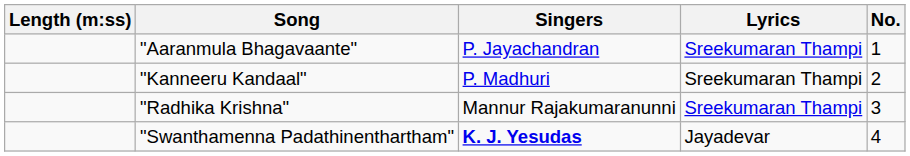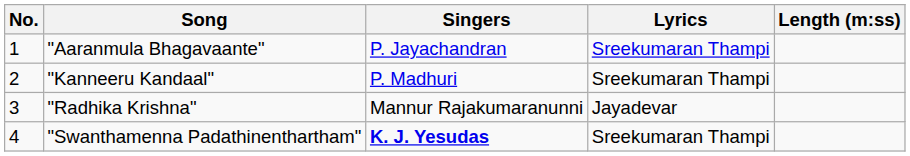 <table class="wikitable" style="font-size:95%;">
 <tr>
-<th>Length (m:ss)</th>
+<th>No.</th>
 <th>Song</th>
 <th>Singers</th>
 <th>Lyrics</th>
-<th>No.</th>
+<th>Length (m:ss)</th>
 </tr>
 <tr>
-<td></td>
+<td>1</td>
 <td>"Aaranmula Bhagavaante"</td>
 <td><a href='#'>P. Jayachandran</a></td>
 <td><a href='#'>Sreekumaran Thampi</a></td>
-<td>1</td>
+<td></td>
 </tr>
 <tr>
-<td></td>
+<td>2</td>
 <td>"Kanneeru Kandaal"</td>
 <td><a href='#'>P. Madhuri</a></td>
 <td>Sreekumaran Thampi</td>
-<td>2</td>
+<td></td>
 </tr>
 <tr>
-<td></td>
+<td>3</td>
 <td>"Radhika Krishna"</td>
 <td>Mannur Rajakumaranunni</td>
-<td><a href='#'>Sreekumaran Thampi</a></td>
-<td>3</td>
+<td>Jayadevar</td>
+<td></td>
 </tr>
 <tr>
-<td></td>
+<td>4</td>
 <td>"Swanthamenna Padathinenthartham"</td>
 <td><strong><a href='#'>K. J. Yesudas</a></strong></td>
-<td>Jayadevar</td>
-<td>4</td>
+<td>Sreekumaran Thampi</td>
+<td></td>
 </tr>
 </table>
